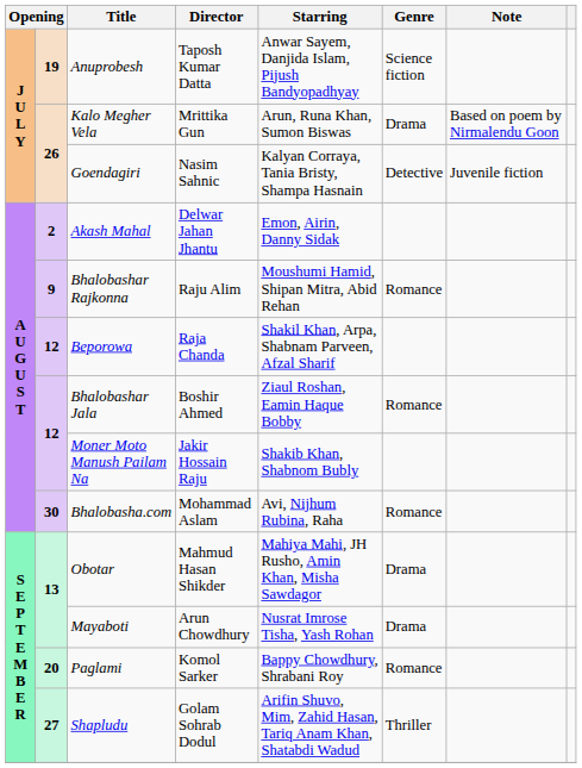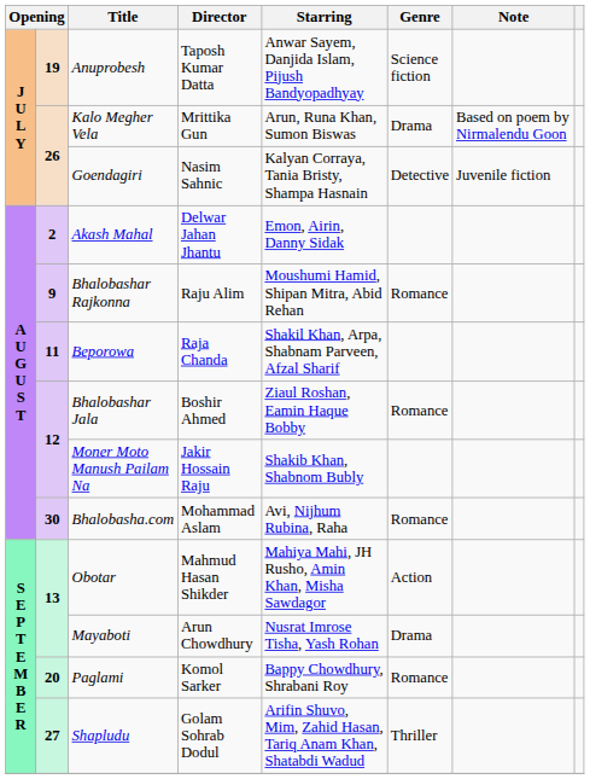 <table class="wikitable sortable">
 <tr>
 <th colspan="2">Opening</th>
 <th style="width:18%;">Title</th>
 <th style="width:15%;">Director</th>
 <th style="width:25%;">Starring</th>
 <th style="width:7%;">Genre</th>
 <th style="width:28%;">Note</th>
 <th style="width:2%;"></th>
 </tr>
 <tr>
 <th rowspan="3" style="text-align:center; background:#f7bf87">J<br>U<br>L<br>Y</th>
 <td style="text-align:center; background:#f7dfc7"><strong>19</strong></td>
 <td><em>Anuprobesh</em></td>
 <td>Taposh Kumar Datta</td>
 <td>Anwar Sayem, Danjida Islam, <a href='#'>Pijush Bandyopadhyay</a></td>
 <td>Science fiction</td>
 <td></td>
 <td></td>
 </tr>
 <tr>
 <td rowspan="2" style="text-align:center; background:#f7dfc7"><strong>26</strong></td>
 <td><em>Kalo Megher Vela</em></td>
 <td>Mrittika Gun</td>
 <td>Arun, Runa Khan, Sumon Biswas</td>
 <td>Drama</td>
 <td>Based on poem by <a href='#'>Nirmalendu Goon</a></td>
 <td></td>
 </tr>
 <tr>
 <td><em>Goendagiri</em></td>
 <td>Nasim Sahnic</td>
 <td>Kalyan Corraya, Tania Bristy, Shampa Hasnain</td>
 <td>Detective</td>
 <td>Juvenile fiction</td>
 <td></td>
 </tr>
 <tr>
 <th rowspan="6" style="text-align:center; background:#bf87f7">A<br>U<br>G<br>U<br>S<br>T</th>
 <td style="text-align:center; background:#dfc7f7"><strong>2</strong></td>
 <td><em><a href='#'>Akash Mahal</a></em></td>
 <td><a href='#'>Delwar Jahan Jhantu</a></td>
 <td><a href='#'>Emon</a>, <a href='#'>Airin</a>, <a href='#'>Danny Sidak</a></td>
 <td></td>
 <td></td>
 <td></td>
 </tr>
 <tr>
 <td style="text-align:center; background:#dfc7f7"><strong>9</strong></td>
 <td><em>Bhalobashar Rajkonna</em></td>
 <td>Raju Alim</td>
 <td><a href='#'>Moushumi Hamid</a>, Shipan Mitra, Abid Rehan</td>
 <td>Romance</td>
 <td></td>
 <td></td>
 </tr>
 <tr>
-<td style="text-align:center; background:#dfc7f7"><strong>12</strong></td>
+<td style="text-align:center; background:#dfc7f7"><strong>11</strong></td>
 <td><em><a href='#'>Beporowa</a></em></td>
 <td><a href='#'>Raja Chanda</a></td>
 <td><a href='#'>Shakil Khan</a>, Arpa, Shabnam Parveen, <a href='#'>Afzal Sharif</a></td>
 <td></td>
 <td></td>
 <td></td>
 </tr>
 <tr>
 <td rowspan="2" style="text-align:center; background:#dfc7f7"><strong>12</strong></td>
 <td><em>Bhalobashar Jala</em></td>
 <td>Boshir Ahmed</td>
 <td><a href='#'>Ziaul Roshan</a>, <a href='#'>Eamin Haque Bobby</a></td>
 <td>Romance</td>
 <td></td>
 <td></td>
 </tr>
 <tr>
 <td><em><a href='#'>Moner Moto Manush Pailam Na</a></em></td>
 <td><a href='#'>Jakir Hossain Raju</a></td>
 <td><a href='#'>Shakib Khan</a>, <a href='#'>Shabnom Bubly</a></td>
 <td></td>
 <td></td>
 <td></td>
 </tr>
 <tr>
 <td style="text-align:center; background:#dfc7f7"><strong>30</strong></td>
 <td><em>Bhalobasha.com</em></td>
 <td>Mohammad Aslam</td>
 <td>Avi, <a href='#'>Nijhum Rubina</a>, Raha</td>
 <td>Romance</td>
 <td></td>
 <td></td>
 </tr>
 <tr>
 <th rowspan="4" style="text-align:center; background:#87f7bf">S<br>E<br>P<br>T<br>E<br>M<br>B<br>E<br>R</th>
 <td rowspan="2" style="text-align:center; background:#c7f7df"><strong>13</strong></td>
 <td><em>Obotar</em></td>
 <td>Mahmud Hasan Shikder</td>
 <td><a href='#'>Mahiya Mahi</a>, JH Rusho, <a href='#'>Amin Khan</a>, <a href='#'>Misha Sawdagor</a></td>
-<td>Drama</td>
+<td>Action</td>
 <td></td>
 <td></td>
 </tr>
 <tr>
 <td><em>Mayaboti</em></td>
 <td>Arun Chowdhury</td>
 <td><a href='#'>Nusrat Imrose Tisha</a>, <a href='#'>Yash Rohan</a></td>
 <td>Drama</td>
 <td></td>
 <td></td>
 </tr>
 <tr>
 <td style="text-align:center; background:#c7f7df"><strong>20</strong></td>
 <td><em>Paglami</em></td>
 <td>Komol Sarker</td>
 <td><a href='#'>Bappy Chowdhury</a>, Shrabani Roy</td>
 <td>Romance</td>
 <td></td>
 <td></td>
 </tr>
 <tr>
 <td style="text-align:center; background:#c7f7df"><strong>27</strong></td>
 <td><em><a href='#'>Shapludu</a></em></td>
 <td>Golam Sohrab Dodul</td>
 <td><a href='#'>Arifin Shuvo</a>, <a href='#'>Mim</a>, <a href='#'>Zahid Hasan</a>, <a href='#'>Tariq Anam Khan</a>, <a href='#'>Shatabdi Wadud</a></td>
 <td>Thriller</td>
 <td></td>
 <td></td>
 </tr>
 <tr>
 </tr>
 </table>
